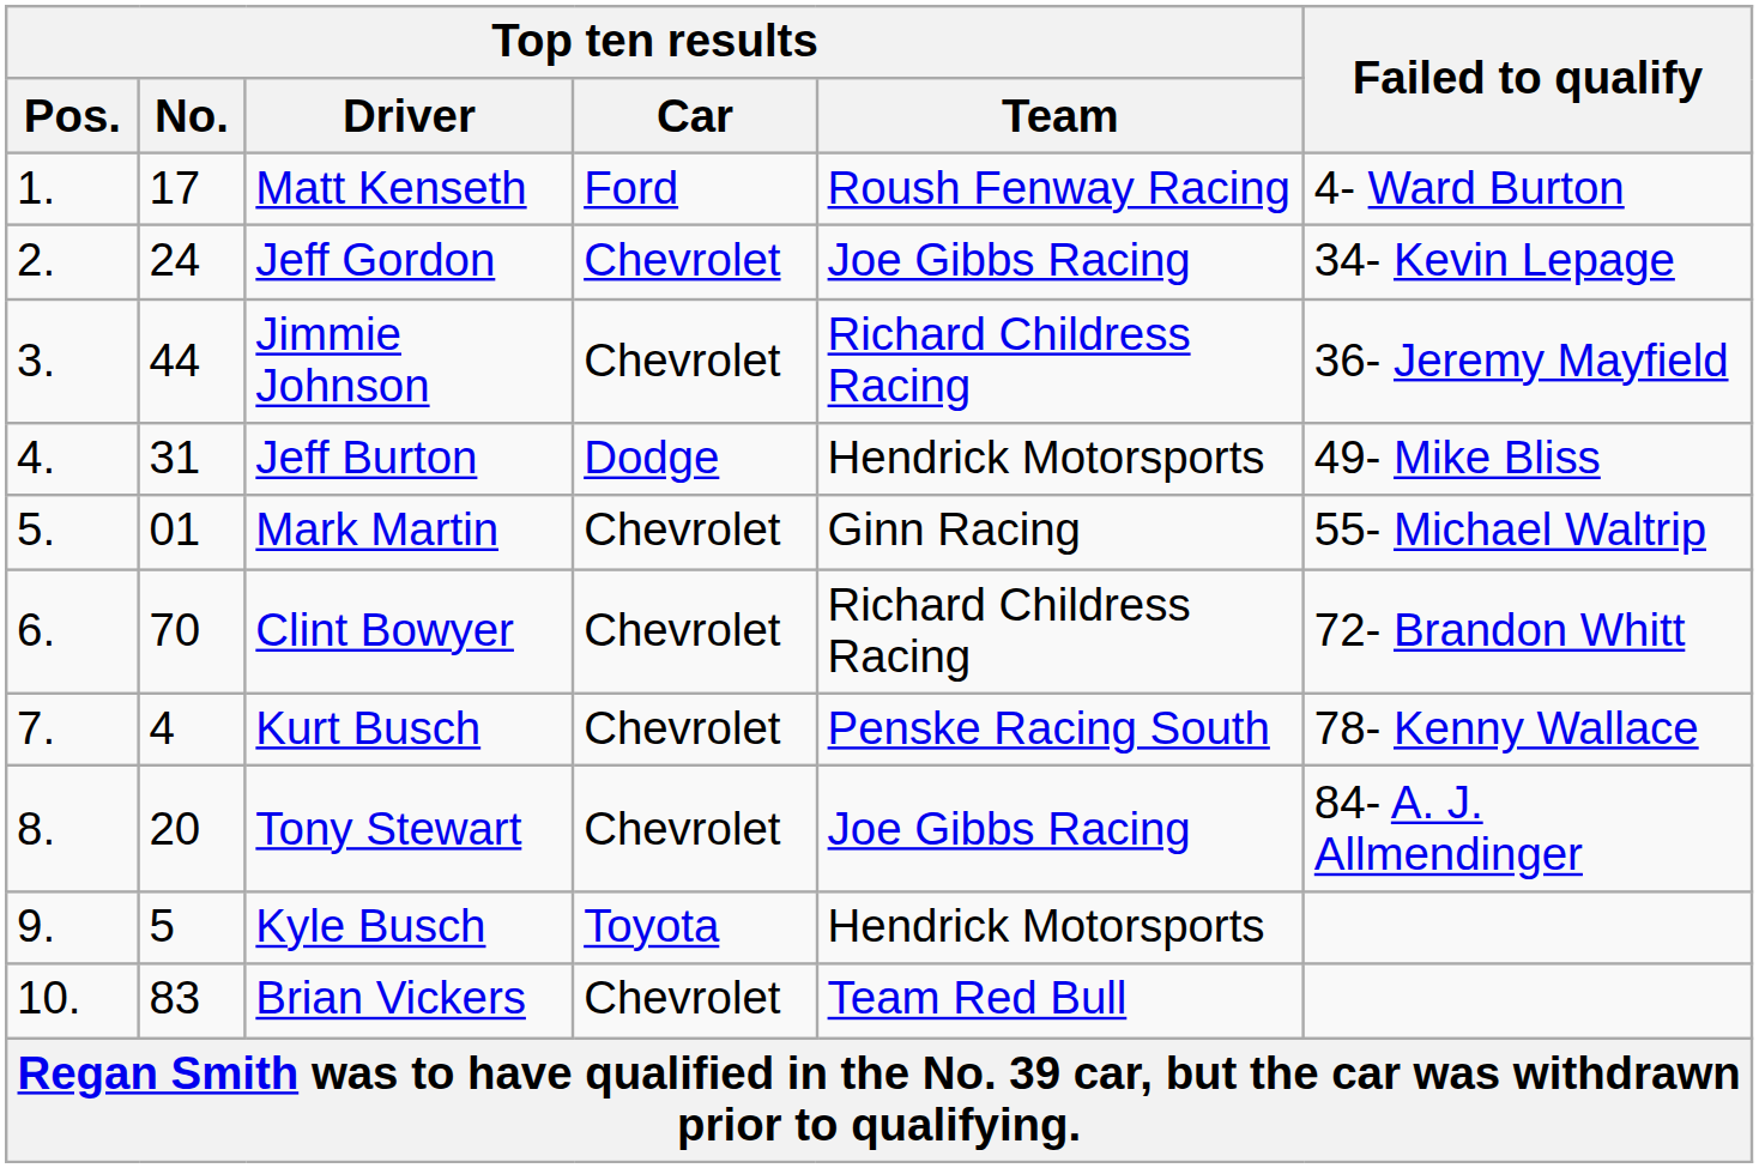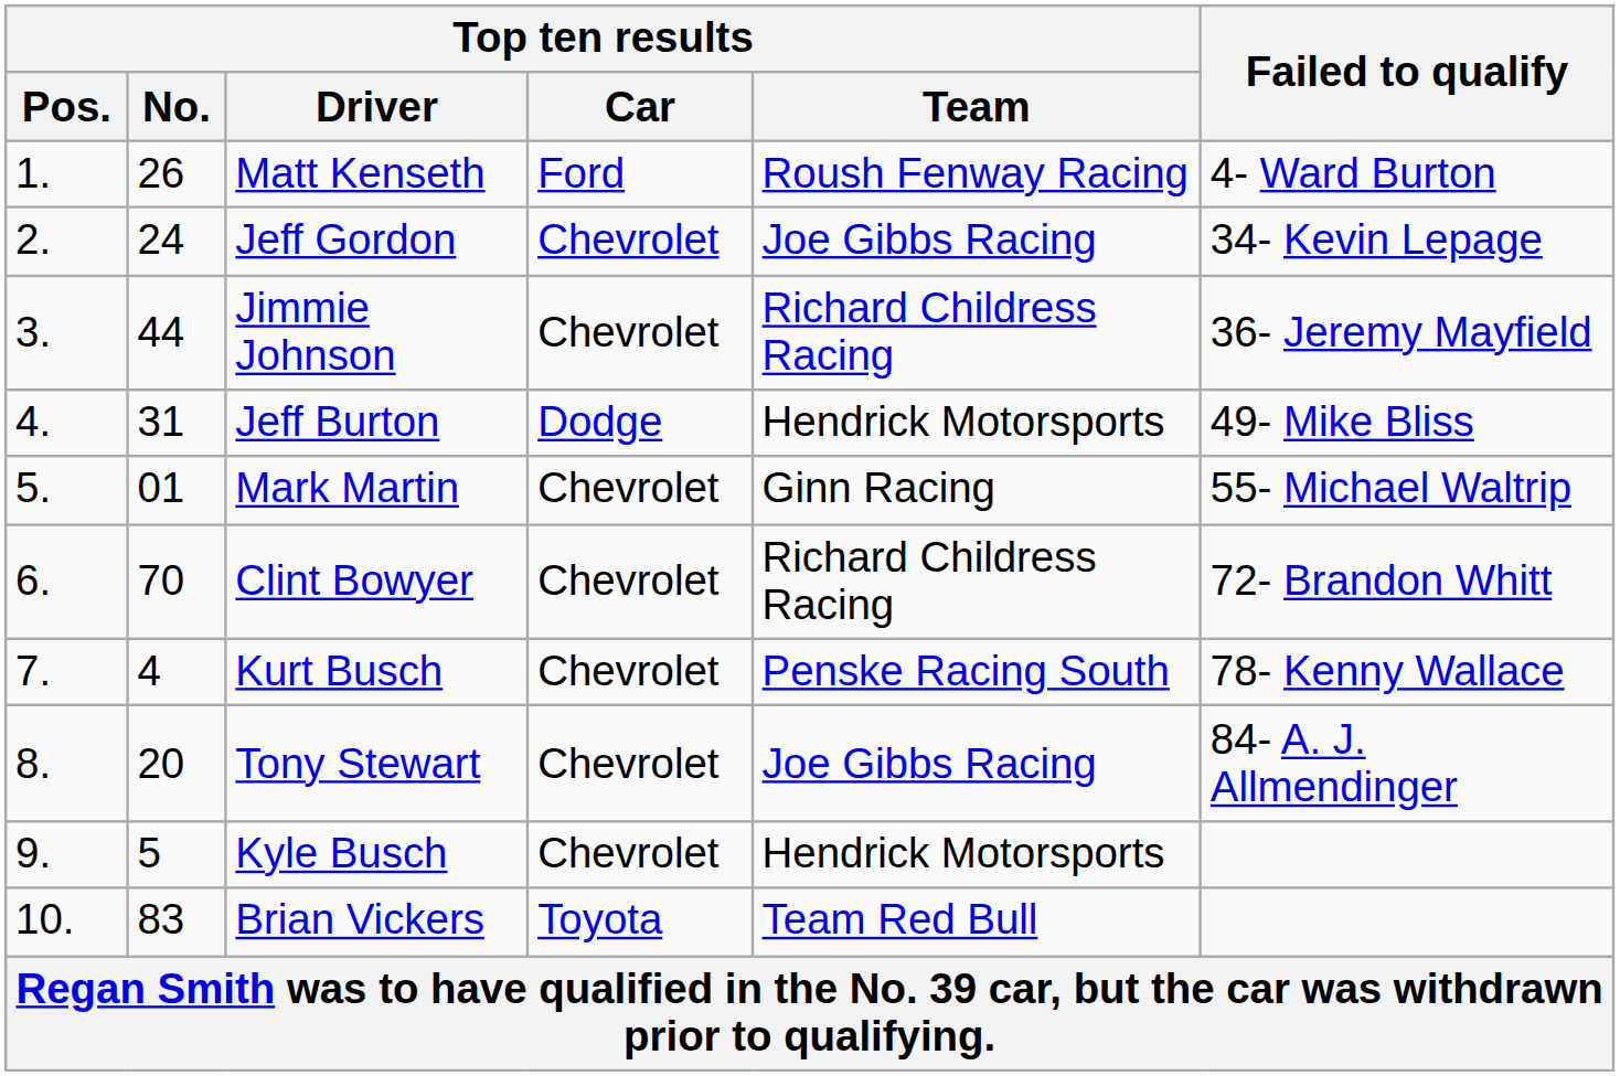 <table class="wikitable">
 <tr>
 <th colspan=5>Top ten results</th>
 <th rowspan=2>Failed to qualify</th>
 </tr>
 <tr>
 <th>Pos.</th>
 <th>No.</th>
 <th>Driver</th>
 <th>Car</th>
 <th>Team</th>
 </tr>
 <tr>
 <td>1.</td>
-<td>17</td>
+<td>26</td>
 <td><a href='#'>Matt Kenseth</a></td>
 <td><a href='#'>Ford</a></td>
 <td><a href='#'>Roush Fenway Racing</a></td>
 <td>4- <a href='#'>Ward Burton</a></td>
 </tr>
 <tr>
 <td>2.</td>
 <td>24</td>
 <td><a href='#'>Jeff Gordon</a></td>
 <td><a href='#'>Chevrolet</a></td>
 <td><a href='#'>Joe Gibbs Racing</a></td>
 <td>34- <a href='#'>Kevin Lepage</a></td>
 </tr>
 <tr>
 <td>3.</td>
 <td>44</td>
 <td><a href='#'>Jimmie Johnson</a></td>
 <td>Chevrolet</td>
 <td><a href='#'>Richard Childress Racing</a></td>
 <td>36- <a href='#'>Jeremy Mayfield</a></td>
 </tr>
 <tr>
 <td>4.</td>
 <td>31</td>
 <td><a href='#'>Jeff Burton</a></td>
 <td><a href='#'>Dodge</a></td>
 <td>Hendrick Motorsports</td>
 <td>49- <a href='#'>Mike Bliss</a></td>
 </tr>
 <tr>
 <td>5.</td>
 <td>01</td>
 <td><a href='#'>Mark Martin</a></td>
 <td>Chevrolet</td>
 <td>Ginn Racing</td>
 <td>55- <a href='#'>Michael Waltrip</a></td>
 </tr>
 <tr>
 <td>6.</td>
 <td>70</td>
 <td><a href='#'>Clint Bowyer</a></td>
 <td>Chevrolet</td>
 <td>Richard Childress Racing</td>
 <td>72- <a href='#'>Brandon Whitt</a></td>
 </tr>
 <tr>
 <td>7.</td>
 <td>4</td>
 <td><a href='#'>Kurt Busch</a></td>
 <td>Chevrolet</td>
 <td><a href='#'>Penske Racing South</a></td>
 <td>78- <a href='#'>Kenny Wallace</a></td>
 </tr>
 <tr>
 <td>8.</td>
 <td>20</td>
 <td><a href='#'>Tony Stewart</a></td>
 <td>Chevrolet</td>
 <td><a href='#'>Joe Gibbs Racing</a></td>
 <td>84- <a href='#'>A. J. Allmendinger</a></td>
 </tr>
 <tr>
 <td>9.</td>
 <td>5</td>
 <td><a href='#'>Kyle Busch</a></td>
-<td><a href='#'>Toyota</a></td>
+<td>Chevrolet</td>
 <td>Hendrick Motorsports</td>
 <td></td>
 </tr>
 <tr>
 <td>10.</td>
 <td>83</td>
 <td><a href='#'>Brian Vickers</a></td>
-<td>Chevrolet</td>
+<td><a href='#'>Toyota</a></td>
 <td><a href='#'>Team Red Bull</a></td>
 <td></td>
 </tr>
 <tr>
 <th colspan=6><a href='#'>Regan Smith</a> was to have qualified in the No. 39 car, but the car was withdrawn prior to qualifying.</th>
 </tr>
 </table>
